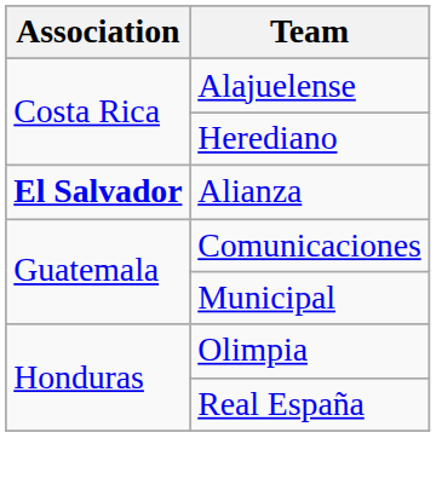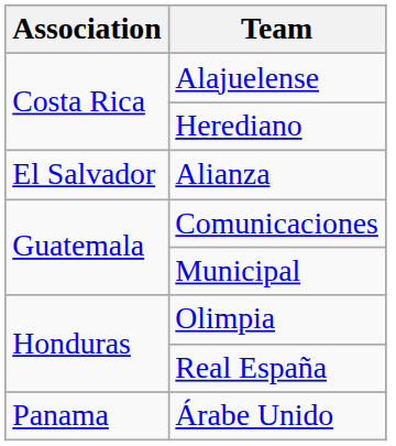 <table class="wikitable">
 <tr>
 <th>Association</th>
 <th>Team</th>
 </tr>
 <tr>
 <td rowspan=2> <a href='#'>Costa Rica</a></td>
 <td><a href='#'>Alajuelense</a></td>
 </tr>
 <tr>
 <td><a href='#'>Herediano</a></td>
 </tr>
 <tr>
-<td><strong> <a href='#'>El Salvador</a></strong></td>
+<td> <a href='#'>El Salvador</a></td>
 <td><a href='#'>Alianza</a></td>
 </tr>
 <tr>
 <td rowspan=2> <a href='#'>Guatemala</a></td>
 <td><a href='#'>Comunicaciones</a></td>
 </tr>
 <tr>
 <td><a href='#'>Municipal</a></td>
 </tr>
 <tr>
 <td rowspan=2> <a href='#'>Honduras</a></td>
 <td><a href='#'>Olimpia</a></td>
 </tr>
 <tr>
 <td><a href='#'>Real España</a></td>
 </tr>
+<tr>
+<td> <a href='#'>Panama</a></td>
+<td><a href='#'>Árabe Unido</a></td>
+</tr>
 </table>
